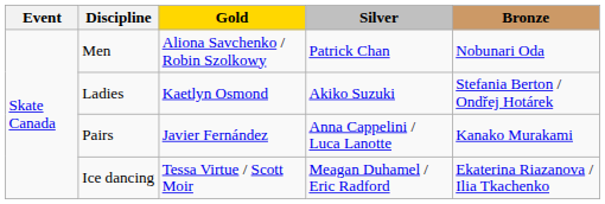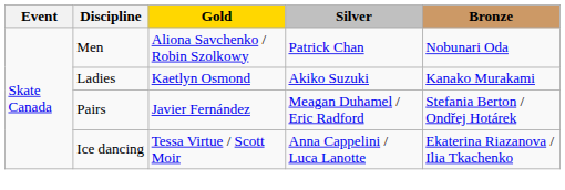 <table class="wikitable" width="98%">
 <tr>
 <th width="10%">Event</th>
 <th width="5%">Discipline</th>
 <td width = "20%" align=center bgcolor=gold><strong>Gold</strong></td>
 <td width = "20%" align=center bgcolor=silver><strong>Silver</strong></td>
 <td width = "20%" align=center bgcolor=cc9966><strong>Bronze</strong></td>
 </tr>
 <tr>
 <td rowspan=4><a href='#'>Skate Canada</a></td>
 <td>Men</td>
 <td> <a href='#'>Aliona Savchenko</a> / <a href='#'>Robin Szolkowy</a></td>
 <td> <a href='#'>Patrick Chan</a></td>
 <td> <a href='#'>Nobunari Oda</a></td>
 </tr>
 <tr>
 <td>Ladies</td>
 <td> <a href='#'>Kaetlyn Osmond</a></td>
 <td> <a href='#'>Akiko Suzuki</a></td>
-<td> <a href='#'>Stefania Berton</a> / <a href='#'>Ondřej Hotárek</a></td>
+<td> <a href='#'>Kanako Murakami</a></td>
 </tr>
 <tr>
 <td>Pairs</td>
 <td> <a href='#'>Javier Fernández</a></td>
-<td> <a href='#'>Anna Cappelini</a> / <a href='#'>Luca Lanotte</a></td>
-<td> <a href='#'>Kanako Murakami</a></td>
+<td> <a href='#'>Meagan Duhamel</a> / <a href='#'>Eric Radford</a></td>
+<td> <a href='#'>Stefania Berton</a> / <a href='#'>Ondřej Hotárek</a></td>
 </tr>
 <tr>
 <td>Ice dancing</td>
 <td> <a href='#'>Tessa Virtue</a> / <a href='#'>Scott Moir</a></td>
-<td> <a href='#'>Meagan Duhamel</a> / <a href='#'>Eric Radford</a></td>
+<td> <a href='#'>Anna Cappelini</a> / <a href='#'>Luca Lanotte</a></td>
 <td> <a href='#'>Ekaterina Riazanova</a> / <a href='#'>Ilia Tkachenko</a></td>
 </tr>
 </table>
